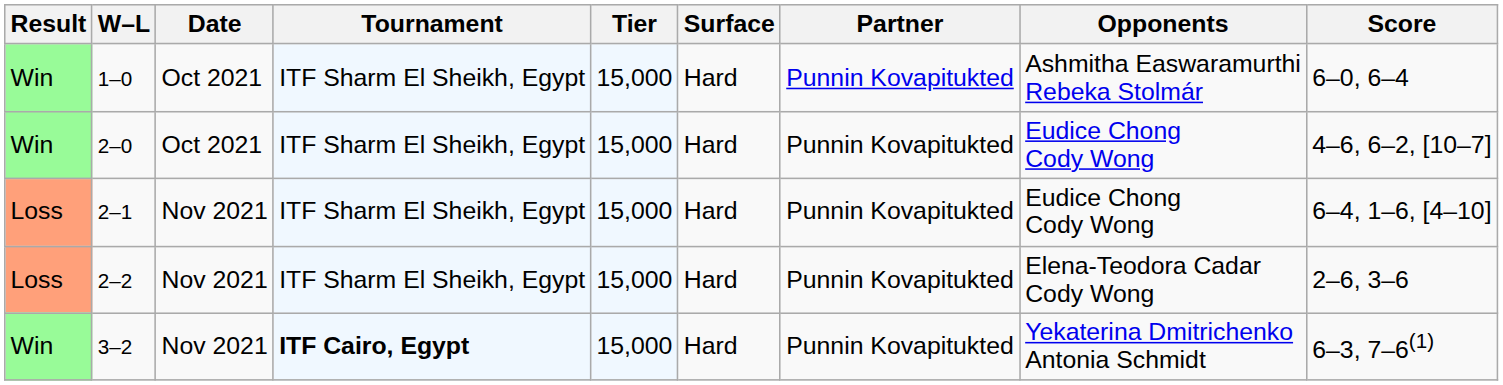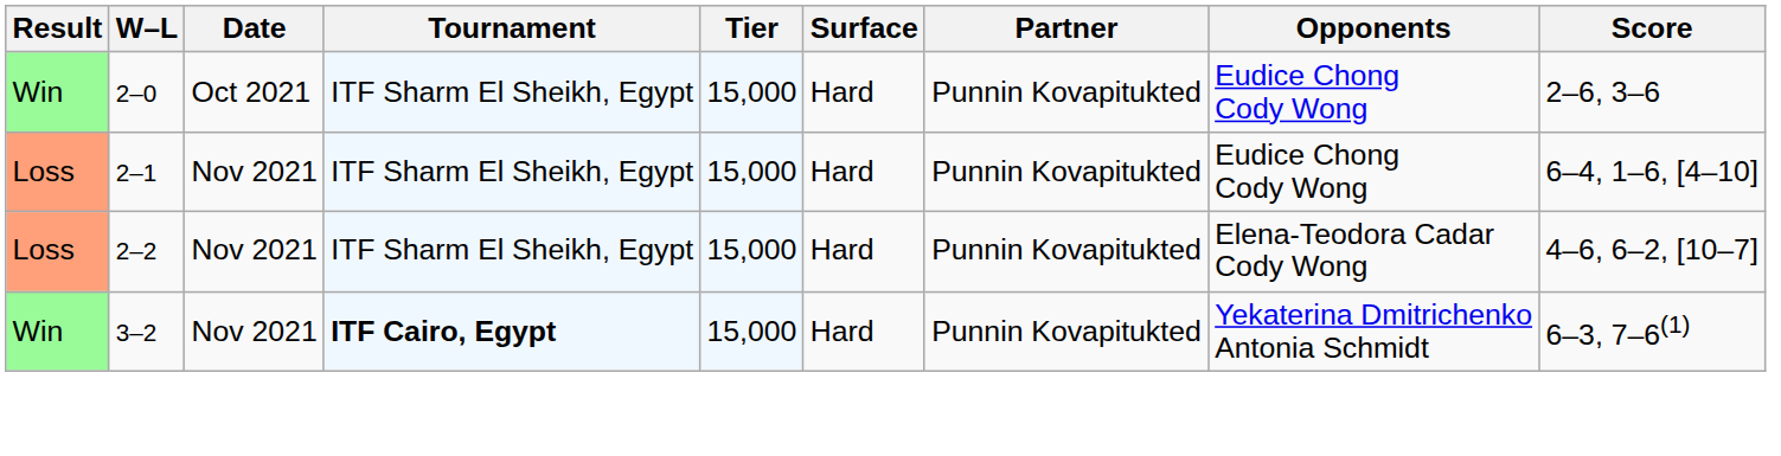 <table class="sortable wikitable">
 <tr>
 <th>Result</th>
 <th class="unsortable">W–L</th>
 <th>Date</th>
 <th>Tournament</th>
 <th>Tier</th>
 <th>Surface</th>
 <th>Partner</th>
 <th>Opponents</th>
 <th class="unsortable">Score</th>
 </tr>
 <tr>
 <td bgcolor=98FB98>Win</td>
-<td><small>1–0</small></td>
-<td>Oct 2021</td>
-<td style="background:#f0f8ff;">ITF Sharm El Sheikh, Egypt</td>
-<td style="background:#f0f8ff;">15,000</td>
-<td>Hard</td>
-<td> <a href='#'>Punnin Kovapitukted</a></td>
-<td> Ashmitha Easwaramurthi <br>  <a href='#'>Rebeka Stolmár</a></td>
-<td>6–0, 6–4</td>
-</tr>
-<tr>
-<td bgcolor=98FB98>Win</td>
 <td><small>2–0</small></td>
 <td>Oct 2021</td>
 <td style="background:#f0f8ff;">ITF Sharm El Sheikh, Egypt</td>
 <td style="background:#f0f8ff;">15,000</td>
 <td>Hard</td>
 <td> Punnin Kovapitukted</td>
 <td> <a href='#'>Eudice Chong</a> <br>  <a href='#'>Cody Wong</a></td>
-<td>4–6, 6–2, [10–7]</td>
+<td>2–6, 3–6</td>
 </tr>
 <tr>
 <td bgcolor=ffa07a>Loss</td>
 <td><small>2–1</small></td>
 <td>Nov 2021</td>
 <td style="background:#f0f8ff;">ITF Sharm El Sheikh, Egypt</td>
 <td style="background:#f0f8ff;">15,000</td>
 <td>Hard</td>
 <td> Punnin Kovapitukted</td>
 <td> Eudice Chong <br>  Cody Wong</td>
 <td>6–4, 1–6, [4–10]</td>
 </tr>
 <tr>
 <td bgcolor=ffa07a>Loss</td>
 <td><small>2–2</small></td>
 <td>Nov 2021</td>
 <td style="background:#f0f8ff;">ITF Sharm El Sheikh, Egypt</td>
 <td style="background:#f0f8ff;">15,000</td>
 <td>Hard</td>
 <td> Punnin Kovapitukted</td>
 <td> Elena-Teodora Cadar <br>  Cody Wong</td>
-<td>2–6, 3–6</td>
+<td>4–6, 6–2, [10–7]</td>
 </tr>
 <tr>
 <td bgcolor=98FB98>Win</td>
 <td><small>3–2</small></td>
 <td>Nov 2021</td>
 <td style="background:#f0f8ff;"><strong>ITF Cairo, Egypt</strong></td>
 <td style="background:#f0f8ff;">15,000</td>
 <td>Hard</td>
 <td> Punnin Kovapitukted</td>
 <td> <a href='#'>Yekaterina Dmitrichenko</a> <br>  Antonia Schmidt</td>
 <td>6–3, 7–6<sup>(1)</sup></td>
 </tr>
 </table>
